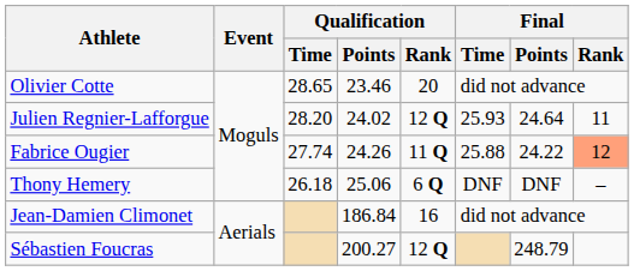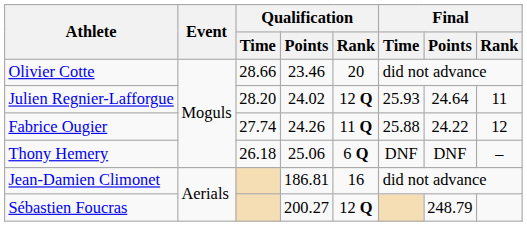 <table class="wikitable" style="font-size:90%">
 <tr>
 <th rowspan="2">Athlete</th>
 <th rowspan="2">Event</th>
 <th colspan="3">Qualification</th>
 <th colspan="3">Final</th>
 </tr>
 <tr>
 <th>Time</th>
 <th>Points</th>
 <th>Rank</th>
 <th>Time</th>
 <th>Points</th>
 <th>Rank</th>
 </tr>
 <tr>
 <td><a href='#'>Olivier Cotte</a></td>
 <td rowspan="4">Moguls</td>
-<td align="center">28.65</td>
+<td align="center">28.66</td>
 <td align="center">23.46</td>
 <td align="center">20</td>
 <td colspan="3">did not advance</td>
 </tr>
 <tr>
 <td><a href='#'>Julien Regnier-Lafforgue</a></td>
 <td align="center">28.20</td>
 <td align="center">24.02</td>
 <td align="center">12 <strong>Q</strong></td>
 <td align="center">25.93</td>
 <td align="center">24.64</td>
 <td align="center">11</td>
 </tr>
 <tr>
 <td><a href='#'>Fabrice Ougier</a></td>
 <td align="center">27.74</td>
 <td align="center">24.26</td>
 <td align="center">11 <strong>Q</strong></td>
 <td align="center">25.88</td>
 <td align="center">24.22</td>
-<td align="center" style="background: lightsalmon;">12</td>
+<td align="center">12</td>
 </tr>
 <tr>
 <td><a href='#'>Thony Hemery</a></td>
 <td align="center">26.18</td>
 <td align="center">25.06</td>
 <td align="center">6 <strong>Q</strong></td>
 <td align="center">DNF</td>
 <td align="center">DNF</td>
 <td align="center">–</td>
 </tr>
 <tr>
 <td><a href='#'>Jean-Damien Climonet</a></td>
 <td rowspan="2">Aerials</td>
 <td bgcolor="wheat"></td>
-<td align="center">186.84</td>
+<td align="center">186.81</td>
 <td align="center">16</td>
 <td colspan="3">did not advance</td>
 </tr>
 <tr>
 <td><a href='#'>Sébastien Foucras</a></td>
 <td bgcolor="wheat"></td>
 <td align="center">200.27</td>
 <td align="center">12 <strong>Q</strong></td>
 <td bgcolor="wheat"></td>
 <td align="center">248.79</td>
 <td align="center"></td>
 </tr>
 </table>
